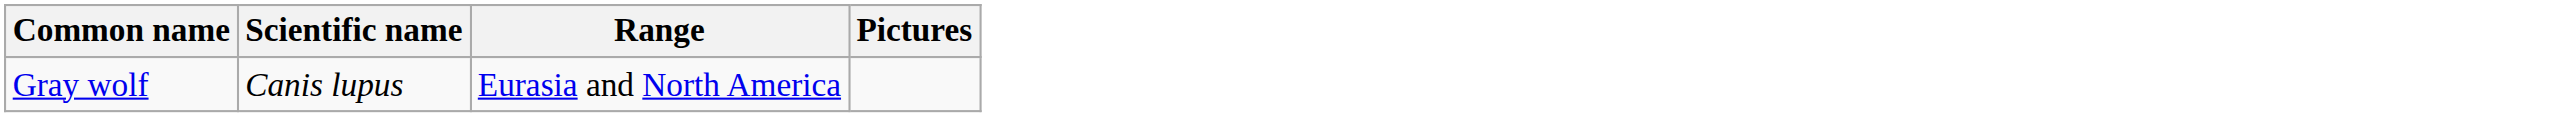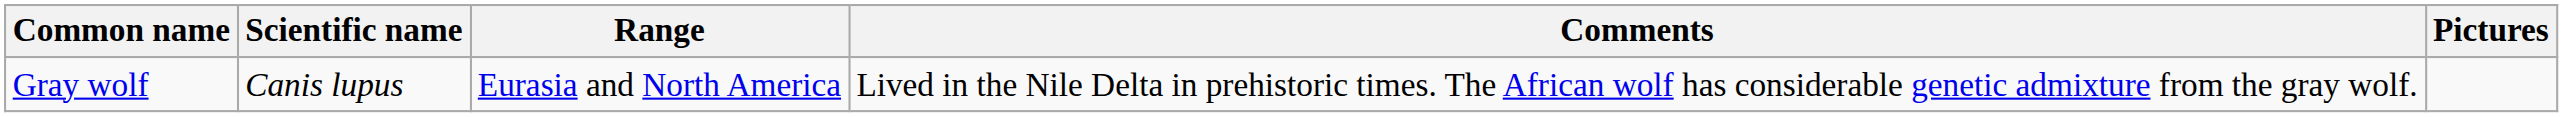 <table class="wikitable">
 <tr>
 <th>Common name</th>
 <th>Scientific name</th>
 <th>Range</th>
+<th class="unsortable">Comments</th>
 <th class="unsortable">Pictures</th>
 </tr>
 <tr>
 <td><a href='#'>Gray wolf</a></td>
 <td><em>Canis lupus</em></td>
 <td><a href='#'>Eurasia</a> and <a href='#'>North America</a></td>
+<td>Lived in the Nile Delta in prehistoric times. The <a href='#'>African wolf</a> has considerable <a href='#'>genetic admixture</a> from the gray wolf.</td>
 <td></td>
 </tr>
 </table>
